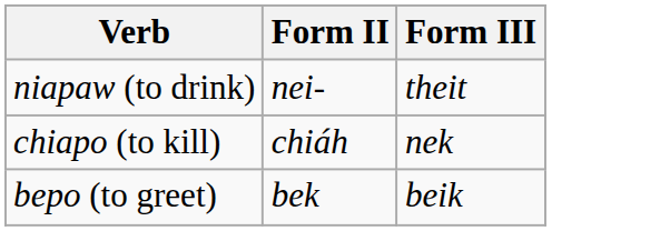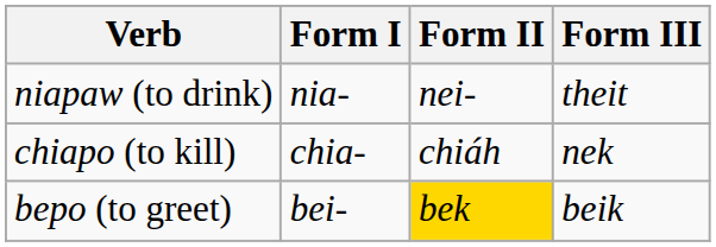 <table class="wikitable">
 <tr>
 <th>Verb</th>
+<th>Form I</th>
 <th>Form II</th>
 <th>Form III</th>
 </tr>
 <tr>
 <td><em>niapaw</em> (to drink)</td>
+<td><em>nia-</em></td>
 <td><em>nei-</em></td>
 <td><em>theit</em></td>
 </tr>
 <tr>
 <td><em>chiapo</em> (to kill)</td>
+<td><em>chia-</em></td>
 <td><em>chiáh</em></td>
 <td><em>nek</em></td>
 </tr>
 <tr>
 <td><em>bepo</em> (to greet)</td>
-<td><em>bek</em></td>
+<td><em>bei-</em></td>
+<td style="background: gold;"><em>bek</em></td>
 <td><em>beik</em></td>
 </tr>
 </table>
